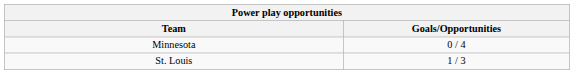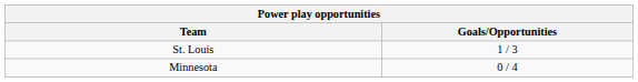 <table class="wikitable" style="width:100%;text-align: center;">
 <tr>
 <th colspan=2>Power play opportunities</th>
 </tr>
 <tr>
 <th style="width:60%;">Team</th>
 <th style="width:40%;">Goals/Opportunities</th>
 </tr>
 <tr>
+<td>St. Louis</td>
+<td>1 / 3</td>
+</tr>
+<tr>
 <td>Minnesota</td>
 <td>0 / 4</td>
 </tr>
-<tr>
-<td>St. Louis</td>
-<td>1 / 3</td>
-</tr>
 </table>
